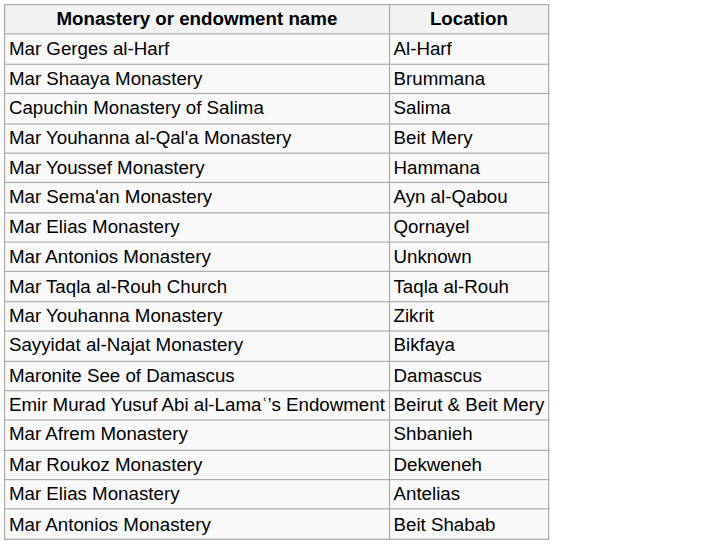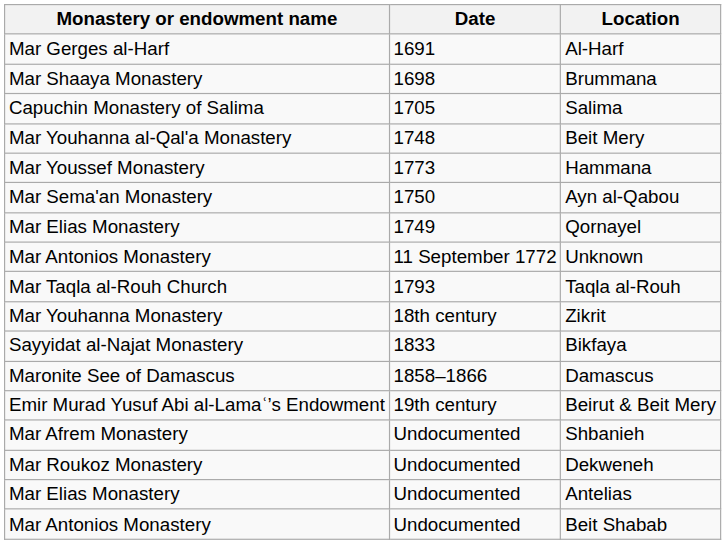 <table class="wikitable">
 <tr>
 <th>Monastery or endowment name</th>
+<th>Date</th>
 <th>Location</th>
 </tr>
 <tr>
 <td>Mar Gerges al-Harf</td>
+<td>1691</td>
 <td>Al-Harf</td>
 </tr>
 <tr>
 <td>Mar Shaaya Monastery</td>
+<td>1698</td>
 <td>Brummana</td>
 </tr>
 <tr>
 <td>Capuchin Monastery of Salima</td>
+<td>1705</td>
 <td>Salima</td>
 </tr>
 <tr>
 <td>Mar Youhanna al-Qal'a Monastery</td>
+<td>1748</td>
 <td>Beit Mery</td>
 </tr>
 <tr>
 <td>Mar Youssef Monastery</td>
+<td>1773</td>
 <td>Hammana</td>
 </tr>
 <tr>
 <td>Mar Sema'an Monastery</td>
+<td>1750</td>
 <td>Ayn al-Qabou</td>
 </tr>
 <tr>
 <td>Mar Elias Monastery</td>
+<td>1749</td>
 <td>Qornayel</td>
 </tr>
 <tr>
 <td>Mar Antonios Monastery</td>
+<td>11 September 1772</td>
 <td>Unknown</td>
 </tr>
 <tr>
 <td>Mar Taqla al-Rouh Church</td>
+<td>1793</td>
 <td>Taqla al-Rouh</td>
 </tr>
 <tr>
 <td>Mar Youhanna Monastery</td>
+<td>18th century</td>
 <td>Zikrit</td>
 </tr>
 <tr>
 <td>Sayyidat al-Najat Monastery</td>
+<td>1833</td>
 <td>Bikfaya</td>
 </tr>
 <tr>
 <td>Maronite See of Damascus</td>
+<td>1858–1866</td>
 <td>Damascus</td>
 </tr>
 <tr>
 <td>Emir Murad Yusuf Abi al-Lamaʿ’s Endowment</td>
+<td>19th century</td>
 <td>Beirut & Beit Mery</td>
 </tr>
 <tr>
 <td>Mar Afrem Monastery</td>
+<td>Undocumented</td>
 <td>Shbanieh</td>
 </tr>
 <tr>
 <td>Mar Roukoz Monastery</td>
+<td>Undocumented</td>
 <td>Dekweneh</td>
 </tr>
 <tr>
 <td>Mar Elias Monastery</td>
+<td>Undocumented</td>
 <td>Antelias</td>
 </tr>
 <tr>
 <td>Mar Antonios Monastery</td>
+<td>Undocumented</td>
 <td>Beit Shabab</td>
 </tr>
 </table>
